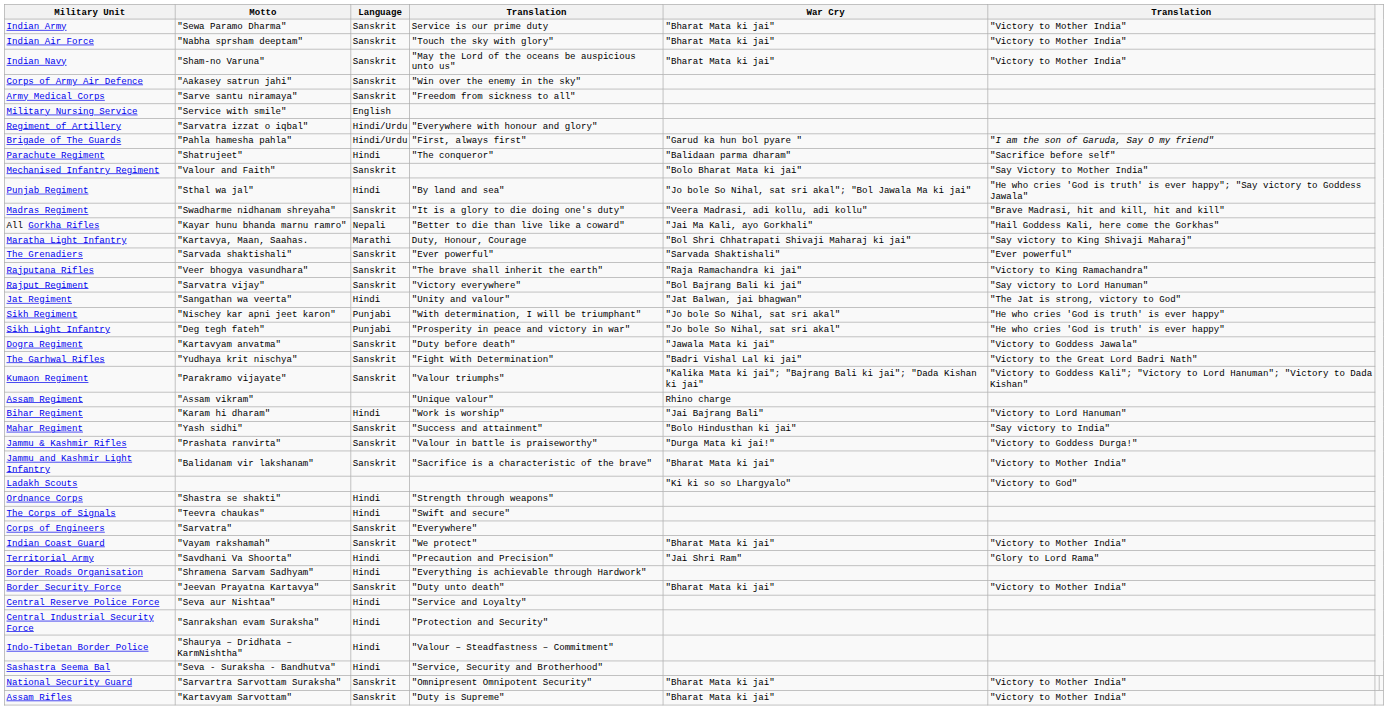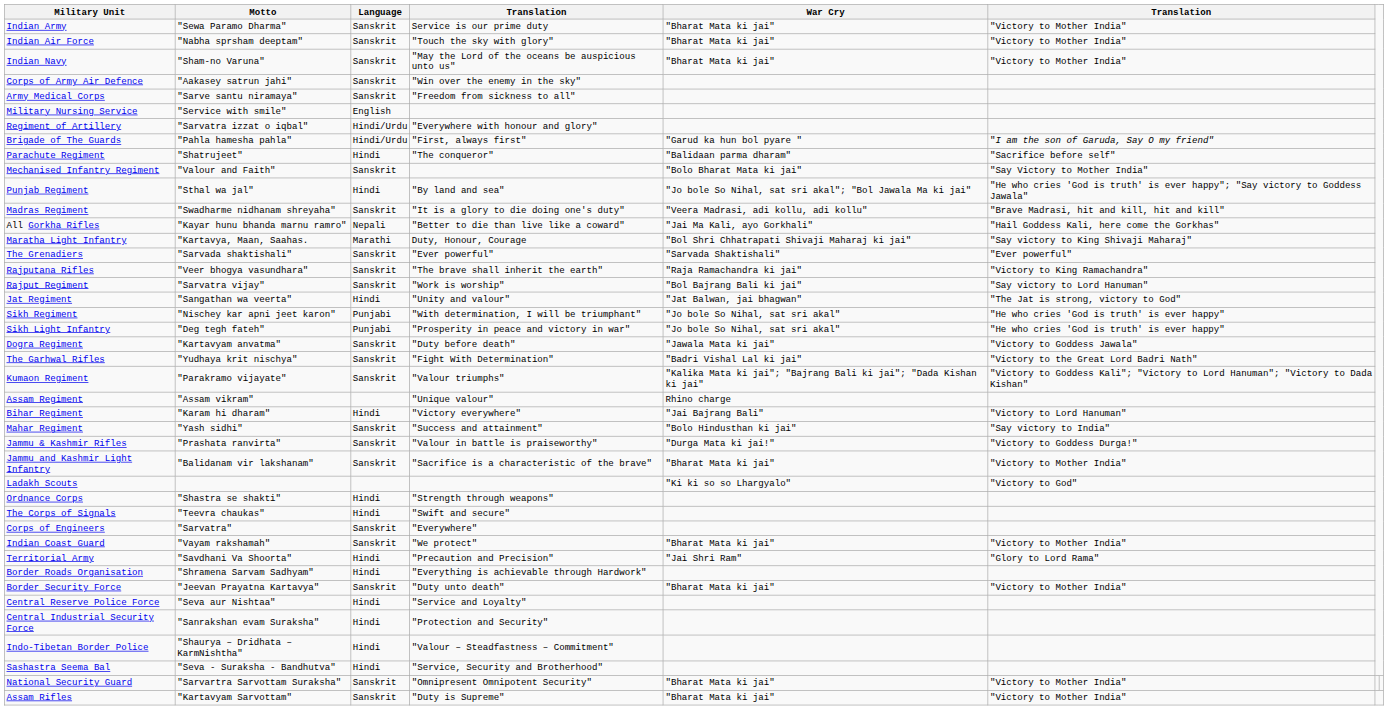 <table class="wikitable">
 <tr>
 <th>Military Unit</th>
 <th>Motto</th>
 <th>Language</th>
 <th>Translation</th>
 <th>War Cry</th>
 <th>Translation</th>
 </tr>
 <tr>
 <td><a href='#'>Indian Army</a></td>
 <td>"Sewa Paramo Dharma"</td>
 <td>Sanskrit</td>
 <td>Service is our prime duty</td>
 <td>"Bharat Mata ki jai"</td>
 <td>"Victory to Mother India"</td>
 </tr>
 <tr>
 <td><a href='#'>Indian Air Force</a></td>
 <td>"Nabha sprsham deeptam"</td>
 <td>Sanskrit</td>
 <td>"Touch the sky with glory"</td>
 <td>"Bharat Mata ki jai"</td>
 <td>"Victory to Mother India"</td>
 </tr>
 <tr>
 <td><a href='#'>Indian Navy</a></td>
 <td>"Sham-no Varuna"</td>
 <td>Sanskrit</td>
 <td>"May the Lord of the oceans be auspicious unto us"</td>
 <td>"Bharat Mata ki jai"</td>
 <td>"Victory to Mother India"</td>
 </tr>
 <tr>
 <td><a href='#'>Corps of Army Air Defence</a></td>
 <td>"Aakasey satrun jahi"</td>
 <td>Sanskrit</td>
 <td>"Win over the enemy in the sky"</td>
 <td></td>
 <td></td>
 </tr>
 <tr>
 <td><a href='#'>Army Medical Corps</a></td>
 <td>"Sarve santu niramaya"</td>
 <td>Sanskrit</td>
 <td>"Freedom from sickness to all"</td>
 <td></td>
 <td></td>
 </tr>
 <tr>
 <td><a href='#'>Military Nursing Service</a></td>
 <td>"Service with smile"</td>
 <td>English</td>
 <td></td>
 <td></td>
 <td></td>
 </tr>
 <tr>
 <td><a href='#'>Regiment of Artillery</a></td>
 <td>"Sarvatra izzat o iqbal"</td>
 <td>Hindi/Urdu</td>
 <td>"Everywhere with honour and glory"</td>
 <td></td>
 <td></td>
 </tr>
 <tr>
 <td><a href='#'>Brigade of The Guards</a></td>
 <td>"Pahla hamesha pahla"</td>
 <td>Hindi/Urdu</td>
 <td>"First, always first"</td>
 <td>"Garud ka hun bol pyare "</td>
 <td>"<em>I am the son of Garuda, Say O my friend"</em></td>
 </tr>
 <tr>
 <td><a href='#'>Parachute Regiment</a></td>
 <td>"Shatrujeet"</td>
 <td>Hindi</td>
 <td>"The conqueror"</td>
 <td>"Balidaan parma dharam"</td>
 <td>"Sacrifice before self"</td>
 </tr>
 <tr>
 <td><a href='#'>Mechanised Infantry Regiment</a></td>
 <td>"Valour and Faith"</td>
 <td>Sanskrit</td>
 <td></td>
 <td>"Bolo Bharat Mata ki jai"</td>
 <td>"Say Victory to Mother India"</td>
 </tr>
 <tr>
 <td><a href='#'>Punjab Regiment</a></td>
 <td>"Sthal wa jal"</td>
 <td>Hindi</td>
 <td>"By land and sea"</td>
 <td>"Jo bole So Nihal, sat sri akal"; "Bol Jawala Ma ki jai"</td>
 <td>"He who cries 'God is truth' is ever happy"; "Say victory to Goddess Jawala"</td>
 </tr>
 <tr>
 <td><a href='#'>Madras Regiment</a></td>
 <td>"Swadharme nidhanam shreyaha"</td>
 <td>Sanskrit</td>
 <td>"It is a glory to die doing one's duty"</td>
 <td>"Veera Madrasi, adi kollu, adi kollu"</td>
 <td>"Brave Madrasi, hit and kill, hit and kill"</td>
 </tr>
 <tr>
 <td>All <a href='#'>Gorkha Rifles</a></td>
 <td>"Kayar hunu bhanda marnu ramro"</td>
 <td>Nepali</td>
 <td>"Better to die than live like a coward"</td>
 <td>"Jai Ma Kali, ayo Gorkhali"</td>
 <td>"Hail Goddess Kali, here come the Gorkhas"</td>
 </tr>
 <tr>
 <td><a href='#'>Maratha Light Infantry</a></td>
 <td>"Kartavya, Maan, Saahas.</td>
 <td>Marathi</td>
 <td>Duty, Honour, Courage</td>
 <td>"Bol Shri Chhatrapati Shivaji Maharaj ki jai"</td>
 <td>"Say victory to King Shivaji Maharaj"</td>
 </tr>
 <tr>
 <td><a href='#'>The Grenadiers</a></td>
 <td>"Sarvada shaktishali"</td>
 <td>Sanskrit</td>
 <td>"Ever powerful"</td>
 <td>"Sarvada Shaktishali"</td>
 <td>"Ever powerful"</td>
 </tr>
 <tr>
 <td><a href='#'>Rajputana Rifles</a></td>
 <td>"Veer bhogya vasundhara"</td>
 <td>Sanskrit</td>
 <td>"The brave shall inherit the earth"</td>
 <td>"Raja Ramachandra ki jai"</td>
 <td>"Victory to King Ramachandra"</td>
 </tr>
 <tr>
 <td><a href='#'>Rajput Regiment</a></td>
 <td>"Sarvatra vijay"</td>
 <td>Sanskrit</td>
-<td>"Victory everywhere"</td>
+<td>"Work is worship"</td>
 <td>"Bol Bajrang Bali ki jai"</td>
 <td>"Say victory to Lord Hanuman"</td>
 </tr>
 <tr>
 <td><a href='#'>Jat Regiment</a></td>
 <td>"Sangathan wa veerta"</td>
 <td>Hindi</td>
 <td>"Unity and valour"</td>
 <td>"Jat Balwan, jai bhagwan"</td>
 <td>"The Jat is strong, victory to God"</td>
 </tr>
 <tr>
 <td><a href='#'>Sikh Regiment</a></td>
 <td>"Nischey kar apni jeet karon"</td>
 <td>Punjabi</td>
 <td>"With determination, I will be triumphant"</td>
 <td>"Jo bole So Nihal, sat sri akal"</td>
 <td>"He who cries 'God is truth' is ever happy"</td>
 </tr>
 <tr>
 <td><a href='#'>Sikh Light Infantry</a></td>
 <td>"Deg tegh fateh"</td>
 <td>Punjabi</td>
 <td>"Prosperity in peace and victory in war"</td>
 <td>"Jo bole So Nihal, sat sri akal"</td>
 <td>"He who cries 'God is truth' is ever happy"</td>
 </tr>
 <tr>
 <td><a href='#'>Dogra Regiment</a></td>
 <td>"Kartavyam anvatma"</td>
 <td>Sanskrit</td>
 <td>"Duty before death"</td>
 <td>"Jawala Mata ki jai"</td>
 <td>"Victory to Goddess Jawala"</td>
 </tr>
 <tr>
 <td><a href='#'>The Garhwal Rifles</a></td>
 <td>"Yudhaya krit nischya"</td>
 <td>Sanskrit</td>
 <td>"Fight With Determination"</td>
 <td>"Badri Vishal Lal ki jai"</td>
 <td>"Victory to the Great Lord Badri Nath"</td>
 </tr>
 <tr>
 <td><a href='#'>Kumaon Regiment</a></td>
 <td>"Parakramo vijayate"</td>
 <td>Sanskrit</td>
 <td>"Valour triumphs"</td>
 <td>"Kalika Mata ki jai"; "Bajrang Bali ki jai"; "Dada Kishan ki jai"</td>
 <td>"Victory to Goddess Kali"; "Victory to Lord Hanuman"; "Victory to Dada Kishan"</td>
 </tr>
 <tr>
 <td><a href='#'>Assam Regiment</a></td>
 <td>"Assam vikram"</td>
 <td></td>
 <td>"Unique valour"</td>
 <td>Rhino charge</td>
 <td></td>
 </tr>
 <tr>
 <td><a href='#'>Bihar Regiment</a></td>
 <td>"Karam hi dharam"</td>
 <td>Hindi</td>
-<td>"Work is worship"</td>
+<td>"Victory everywhere"</td>
 <td>"Jai Bajrang Bali"</td>
 <td>"Victory to Lord Hanuman"</td>
 </tr>
 <tr>
 <td><a href='#'>Mahar Regiment</a></td>
 <td>"Yash sidhi"</td>
 <td>Sanskrit</td>
 <td>"Success and attainment"</td>
 <td>"Bolo Hindusthan ki jai"</td>
 <td>"Say victory to India"</td>
 </tr>
 <tr>
 <td><a href='#'>Jammu & Kashmir Rifles</a></td>
 <td>"Prashata ranvirta"</td>
 <td>Sanskrit</td>
 <td>"Valour in battle is praiseworthy"</td>
 <td>"Durga Mata ki jai!"</td>
 <td>"Victory to Goddess Durga!"</td>
 </tr>
 <tr>
 <td><a href='#'>Jammu and Kashmir Light Infantry</a></td>
 <td>"Balidanam vir lakshanam"</td>
 <td>Sanskrit</td>
 <td>"Sacrifice is a characteristic of the brave"</td>
 <td>"Bharat Mata ki jai"</td>
 <td>"Victory to Mother India"</td>
 </tr>
 <tr>
 <td><a href='#'>Ladakh Scouts</a></td>
 <td></td>
 <td></td>
 <td></td>
 <td>"Ki ki so so Lhargyalo"</td>
 <td>"Victory to God"</td>
 </tr>
 <tr>
 <td><a href='#'>Ordnance Corps</a></td>
 <td>"Shastra se shakti"</td>
 <td>Hindi</td>
 <td>"Strength through weapons"</td>
 <td></td>
 <td></td>
 </tr>
 <tr>
 <td><a href='#'>The Corps of Signals</a></td>
 <td>"Teevra chaukas"</td>
 <td>Hindi</td>
 <td>"Swift and secure"</td>
 <td></td>
 <td></td>
 </tr>
 <tr>
 <td><a href='#'>Corps of Engineers</a></td>
 <td>"Sarvatra"</td>
 <td>Sanskrit</td>
 <td>"Everywhere"</td>
 <td></td>
 <td></td>
 </tr>
 <tr>
 <td><a href='#'>Indian Coast Guard</a></td>
 <td>"Vayam rakshamah"</td>
 <td>Sanskrit</td>
 <td>"We protect"</td>
 <td>"Bharat Mata ki jai"</td>
 <td>"Victory to Mother India"</td>
 </tr>
 <tr>
 <td><a href='#'>Territorial Army</a></td>
 <td>"Savdhani Va Shoorta"</td>
 <td>Hindi</td>
 <td>"Precaution and Precision"</td>
 <td>"Jai Shri Ram"</td>
 <td>"Glory to Lord Rama"</td>
 </tr>
 <tr>
 <td><a href='#'>Border Roads Organisation</a></td>
 <td>"Shramena Sarvam Sadhyam"</td>
 <td>Hindi</td>
 <td>"Everything is achievable through Hardwork"</td>
 <td></td>
 <td></td>
 </tr>
 <tr>
 <td><a href='#'>Border Security Force</a></td>
 <td>"Jeevan Prayatna Kartavya"</td>
 <td>Sanskrit</td>
 <td>"Duty unto death"</td>
 <td>"Bharat Mata ki jai"</td>
 <td>"Victory to Mother India"</td>
 </tr>
 <tr>
 <td><a href='#'>Central Reserve Police Force</a></td>
 <td>"Seva aur Nishtaa"</td>
 <td>Hindi</td>
 <td>"Service and Loyalty"</td>
 <td></td>
 <td></td>
 </tr>
 <tr>
 <td><a href='#'>Central Industrial Security Force</a></td>
 <td>"Sanrakshan evam Suraksha"</td>
 <td>Hindi</td>
 <td>"Protection and Security"</td>
 <td></td>
 <td></td>
 </tr>
 <tr>
 <td><a href='#'>Indo-Tibetan Border Police</a></td>
 <td>"Shaurya – Dridhata – KarmNishtha"</td>
 <td>Hindi</td>
 <td>"Valour – Steadfastness – Commitment"</td>
 <td></td>
 <td></td>
 </tr>
 <tr>
 <td><a href='#'>Sashastra Seema Bal</a></td>
 <td>"Seva - Suraksha - Bandhutva"</td>
 <td>Hindi</td>
 <td>"Service, Security and Brotherhood"</td>
 <td></td>
 <td></td>
 </tr>
 <tr>
 <td><a href='#'>National Security Guard</a></td>
 <td>"Sarvartra Sarvottam Suraksha"</td>
 <td>Sanskrit</td>
 <td>"Omnipresent Omnipotent Security"</td>
 <td>"Bharat Mata ki jai"</td>
 <td>"Victory to Mother India"</td>
 <td></td>
 <td></td>
 </tr>
 <tr>
 <td><a href='#'>Assam Rifles</a></td>
 <td>"Kartavyam Sarvottam"</td>
 <td>Sanskrit</td>
 <td>"Duty is Supreme"</td>
 <td>"Bharat Mata ki jai"</td>
 <td>"Victory to Mother India"</td>
 </tr>
 </table>
